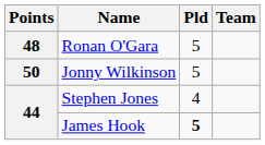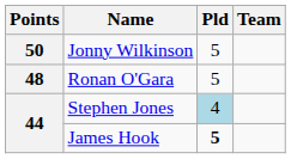 <table class="wikitable">
 <tr>
 <th>Points</th>
 <th>Name</th>
 <th>Pld</th>
 <th>Team</th>
 </tr>
 <tr>
+<th align="center">50</th>
+<td><a href='#'>Jonny Wilkinson</a></td>
+<td align="center">5</td>
+<td></td>
+</tr>
+<tr>
 <th align="center">48</th>
 <td><a href='#'>Ronan O'Gara</a></td>
 <td align="center">5</td>
 <td></td>
 </tr>
 <tr>
-<th align="center">50</th>
-<td><a href='#'>Jonny Wilkinson</a></td>
-<td align="center">5</td>
-<td></td>
-</tr>
-<tr>
 <th rowspan="2" align="center">44</th>
 <td><a href='#'>Stephen Jones</a></td>
-<td align="center">4</td>
+<td align="center" style="background: lightblue;">4</td>
 <td></td>
 </tr>
 <tr>
 <td><a href='#'>James Hook</a></td>
 <td align="center"><strong>5</strong></td>
 <td></td>
 </tr>
 </table>
